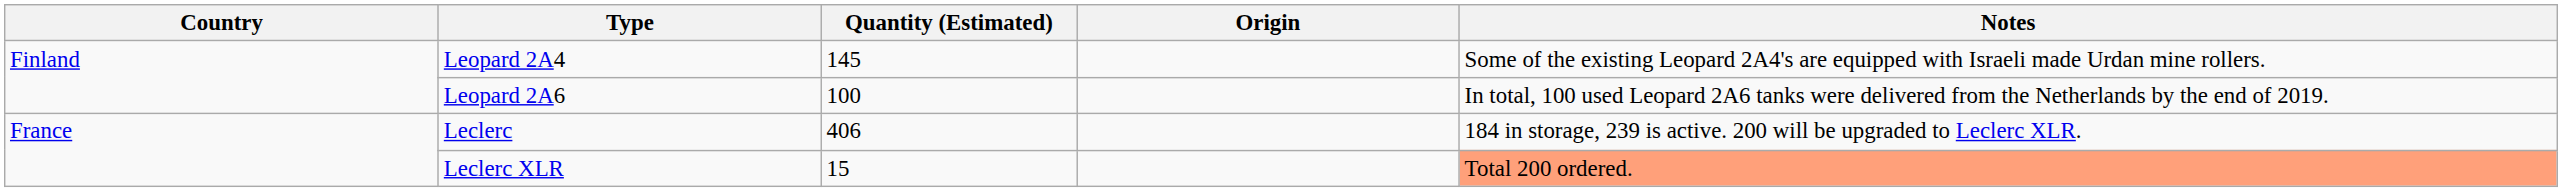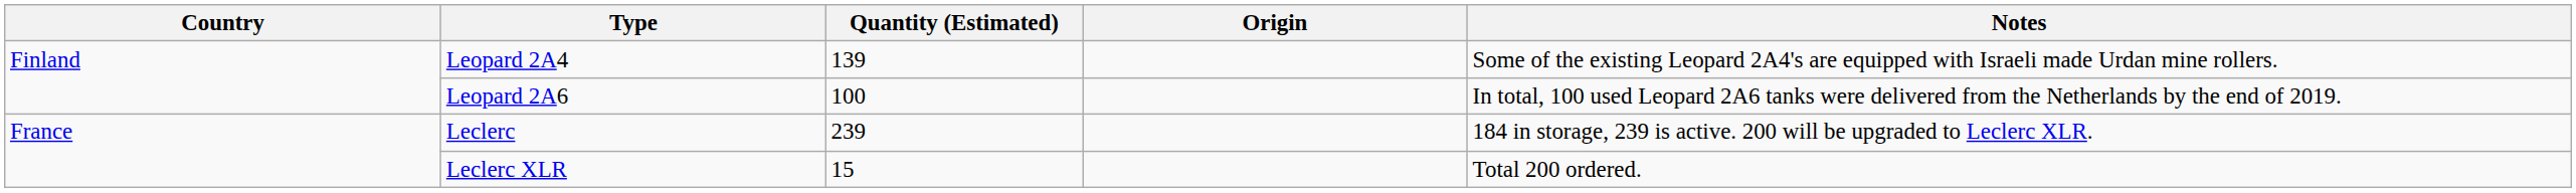 <table class="wikitable" Width="90%">
 <tr>
 <th width="17%">Country</th>
 <th width="15%">Type</th>
 <th width="10%">Quantity (Estimated)</th>
 <th width="15%">Origin</th>
 <th>Notes</th>
 </tr>
 <tr>
 <td rowspan="2" valign="top"><a href='#'>Finland</a></td>
 <td><a href='#'>Leopard 2A</a>4</td>
-<td>145</td>
+<td>139</td>
 <td></td>
 <td>Some of the existing Leopard 2A4's are equipped with Israeli made Urdan mine rollers.</td>
 </tr>
 <tr>
 <td><a href='#'>Leopard 2A</a>6</td>
 <td>100</td>
 <td></td>
 <td>In total, 100 used Leopard 2A6 tanks were delivered from the Netherlands by the end of 2019.</td>
 </tr>
 <tr>
 <td rowspan="2" valign="top"><a href='#'>France</a></td>
 <td><a href='#'>Leclerc</a></td>
-<td>406</td>
+<td>239</td>
 <td></td>
 <td>184 in storage, 239 is active. 200 will be upgraded to <a href='#'>Leclerc XLR</a>.</td>
 </tr>
 <tr>
 <td><a href='#'>Leclerc XLR</a></td>
 <td>15</td>
 <td></td>
-<td style="background: lightsalmon;">Total 200 ordered.</td>
+<td>Total 200 ordered.</td>
 </tr>
 </table>
